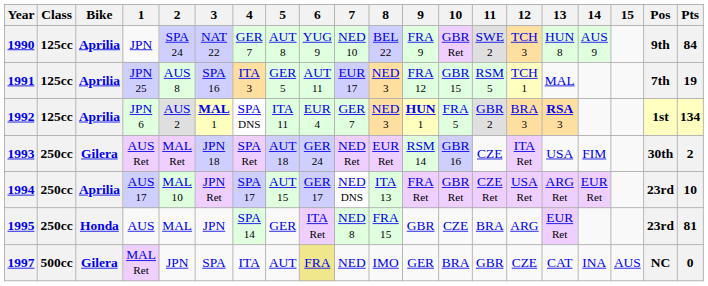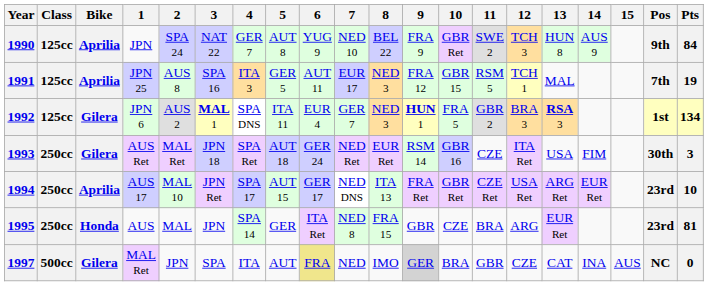 <table class="wikitable" style="text-align:center">
 <tr>
 <th>Year</th>
 <th>Class</th>
 <th>Bike</th>
 <th>1</th>
 <th>2</th>
 <th>3</th>
 <th>4</th>
 <th>5</th>
 <th>6</th>
 <th>7</th>
 <th>8</th>
 <th>9</th>
 <th>10</th>
 <th>11</th>
 <th>12</th>
 <th>13</th>
 <th>14</th>
 <th>15</th>
 <th>Pos</th>
 <th>Pts</th>
 </tr>
 <tr>
 <th align="left"><a href='#'>1990</a></th>
 <th align="left">125cc</th>
 <th align="left"><a href='#'>Aprilia</a></th>
 <td><a href='#'>JPN</a></td>
 <td style="background:#CFCFFF;"><a href='#'>SPA</a><br><small>24</small></td>
 <td style="background:#CFCFFF;"><a href='#'>NAT</a><br><small>22</small></td>
 <td style="background:#DFFFDF;"><a href='#'>GER</a><br><small>7</small></td>
 <td style="background:#DFFFDF;"><a href='#'>AUT</a><br><small>8</small></td>
 <td style="background:#DFFFDF;"><a href='#'>YUG</a><br><small>9</small></td>
 <td style="background:#DFFFDF;"><a href='#'>NED</a><br><small>10</small></td>
 <td style="background:#CFCFFF;"><a href='#'>BEL</a><br><small>22</small></td>
 <td style="background:#DFFFDF;"><a href='#'>FRA</a><br><small>9</small></td>
 <td style="background:#EFCFFF;"><a href='#'>GBR</a><br><small>Ret</small></td>
 <td style="background:#DFDFDF;"><a href='#'>SWE</a><br><small>2</small></td>
 <td style="background:#FFDF9F;"><a href='#'>TCH</a><br><small>3</small></td>
 <td style="background:#DFFFDF;"><a href='#'>HUN</a><br><small>8</small></td>
 <td style="background:#DFFFDF;"><a href='#'>AUS</a><br><small>9</small></td>
 <td></td>
 <th>9th</th>
 <th>84</th>
 </tr>
 <tr>
 <th align="left"><a href='#'>1991</a></th>
 <th align="left">125cc</th>
 <th align="left"><a href='#'>Aprilia</a></th>
 <td style="background:#CFCFFF;"><a href='#'>JPN</a><br><small>25</small></td>
 <td style="background:#DFFFDF;"><a href='#'>AUS</a><br><small>8</small></td>
 <td style="background:#CFCFFF;"><a href='#'>SPA</a><br><small>16</small></td>
 <td style="background:#FFDF9F;"><a href='#'>ITA</a><br><small>3</small></td>
 <td style="background:#DFFFDF;"><a href='#'>GER</a><br><small>5</small></td>
 <td style="background:#DFFFDF;"><a href='#'>AUT</a><br><small>11</small></td>
 <td style="background:#CFCFFF;"><a href='#'>EUR</a><br><small>17</small></td>
 <td style="background:#FFDF9F;"><a href='#'>NED</a><br><small>3</small></td>
 <td style="background:#DFFFDF;"><a href='#'>FRA</a><br><small>12</small></td>
 <td style="background:#DFFFDF;"><a href='#'>GBR</a><br><small>15</small></td>
 <td style="background:#DFFFDF;"><a href='#'>RSM</a><br><small>5</small></td>
 <td style="background:#FFFFBF;"><a href='#'>TCH</a><br><small>1</small></td>
 <td><a href='#'>MAL</a></td>
 <td></td>
 <td></td>
 <th>7th</th>
 <th>19</th>
 </tr>
 <tr>
 <th align="left"><a href='#'>1992</a></th>
 <th align="left">125cc</th>
-<th align="left"><a href='#'>Aprilia</a></th>
+<th align="left"><a href='#'>Gilera</a></th>
 <td style="background:#DFFFDF;"><a href='#'>JPN</a><br><small>6</small></td>
 <td style="background:#DFDFDF;"><a href='#'>AUS</a><br><small>2</small></td>
 <td style="background:#FFFFBF;"><strong><a href='#'>MAL</a></strong><br><small>1</small></td>
 <td style="background:#FFFFFF;"><a href='#'>SPA</a><br><small>DNS</small></td>
 <td style="background:#DFFFDF;"><a href='#'>ITA</a><br><small>11</small></td>
 <td style="background:#DFFFDF;"><a href='#'>EUR</a><br><small>4</small></td>
 <td style="background:#DFFFDF;"><a href='#'>GER</a><br><small>7</small></td>
 <td style="background:#FFDF9F;"><a href='#'>NED</a><br><small>3</small></td>
 <td style="background:#FFFFBF;"><strong><a href='#'>HUN</a></strong><br><small>1</small></td>
 <td style="background:#DFFFDF;"><a href='#'>FRA</a><br><small>5</small></td>
 <td style="background:#DFDFDF;"><a href='#'>GBR</a><br><small>2</small></td>
 <td style="background:#FFDF9F;"><a href='#'>BRA</a><br><small>3</small></td>
 <td style="background:#FFDF9F;"><strong><a href='#'>RSA</a></strong><br><small>3</small></td>
 <td></td>
 <td></td>
 <td style="background:#FFFFBF;"><strong>1st</strong></td>
 <td style="background:#FFFFBF;"><strong>134</strong></td>
 </tr>
 <tr>
 <th align="left"><a href='#'>1993</a></th>
 <th align="left">250cc</th>
 <th align="left"><a href='#'>Gilera</a></th>
 <td style="background:#EFCFFF;"><a href='#'>AUS</a><br><small>Ret</small></td>
 <td style="background:#EFCFFF;"><a href='#'>MAL</a><br><small>Ret</small></td>
 <td style="background:#CFCFFF;"><a href='#'>JPN</a><br><small>18</small></td>
 <td style="background:#EFCFFF;"><a href='#'>SPA</a><br><small>Ret</small></td>
 <td style="background:#CFCFFF;"><a href='#'>AUT</a><br><small>18</small></td>
 <td style="background:#CFCFFF;"><a href='#'>GER</a><br><small>24</small></td>
 <td style="background:#EFCFFF;"><a href='#'>NED</a><br><small>Ret</small></td>
 <td style="background:#EFCFFF;"><a href='#'>EUR</a><br><small>Ret</small></td>
 <td style="background:#DFFFDF;"><a href='#'>RSM</a><br><small>14</small></td>
 <td style="background:#CFCFFF;"><a href='#'>GBR</a><br><small>16</small></td>
 <td><a href='#'>CZE</a></td>
 <td style="background:#EFCFFF;"><a href='#'>ITA</a><br><small>Ret</small></td>
 <td><a href='#'>USA</a></td>
 <td><a href='#'>FIM</a></td>
 <td></td>
 <th>30th</th>
-<th>2</th>
+<th>3</th>
 </tr>
 <tr>
 <th align="left"><a href='#'>1994</a></th>
 <th align="left">250cc</th>
 <th align="left"><a href='#'>Aprilia</a></th>
 <td style="background:#CFCFFF;"><a href='#'>AUS</a><br><small>17</small></td>
 <td style="background:#DFFFDF;"><a href='#'>MAL</a><br><small>10</small></td>
 <td style="background:#EFCFFF;"><a href='#'>JPN</a><br><small>Ret</small></td>
 <td style="background:#CFCFFF;"><a href='#'>SPA</a><br><small>17</small></td>
 <td style="background:#DFFFDF;"><a href='#'>AUT</a><br><small>15</small></td>
 <td style="background:#CFCFFF;"><a href='#'>GER</a><br><small>17</small></td>
 <td style="background:#FFFFFF;"><a href='#'>NED</a><br><small>DNS</small></td>
 <td style="background:#DFFFDF;"><a href='#'>ITA</a><br><small>13</small></td>
 <td style="background:#EFCFFF;"><a href='#'>FRA</a><br><small>Ret</small></td>
 <td style="background:#EFCFFF;"><a href='#'>GBR</a><br><small>Ret</small></td>
 <td style="background:#EFCFFF;"><a href='#'>CZE</a><br><small>Ret</small></td>
 <td style="background:#EFCFFF;"><a href='#'>USA</a><br><small>Ret</small></td>
 <td style="background:#EFCFFF;"><a href='#'>ARG</a><br><small>Ret</small></td>
 <td style="background:#EFCFFF;"><a href='#'>EUR</a><br><small>Ret</small></td>
 <td></td>
 <th>23rd</th>
 <th>10</th>
 </tr>
 <tr>
 <th align="left"><a href='#'>1995</a></th>
 <th align="left">250cc</th>
 <th align="left"><a href='#'>Honda</a></th>
 <td><a href='#'>AUS</a></td>
 <td><a href='#'>MAL</a></td>
 <td><a href='#'>JPN</a></td>
 <td style="background:#DFFFDF;"><a href='#'>SPA</a><br><small>14</small></td>
 <td><a href='#'>GER</a></td>
 <td style="background:#EFCFFF;"><a href='#'>ITA</a><br><small>Ret</small></td>
 <td style="background:#DFFFDF;"><a href='#'>NED</a><br><small>8</small></td>
 <td style="background:#DFFFDF;"><a href='#'>FRA</a><br><small>15</small></td>
 <td><a href='#'>GBR</a></td>
 <td><a href='#'>CZE</a></td>
 <td><a href='#'>BRA</a></td>
 <td><a href='#'>ARG</a></td>
 <td style="background:#EFCFFF;"><a href='#'>EUR</a><br><small>Ret</small></td>
 <td></td>
 <td></td>
 <th>23rd</th>
 <th>81</th>
 </tr>
 <tr>
 <th align="left"><a href='#'>1997</a></th>
 <th align="left">500cc</th>
 <th align="left"><a href='#'>Gilera</a></th>
 <td style="background:#EFCFFF;"><a href='#'>MAL</a><br><small>Ret</small></td>
 <td><a href='#'>JPN</a></td>
 <td><a href='#'>SPA</a></td>
 <td><a href='#'>ITA</a></td>
 <td><a href='#'>AUT</a></td>
 <td style="background: khaki;"><a href='#'>FRA</a></td>
 <td><a href='#'>NED</a></td>
 <td><a href='#'>IMO</a></td>
-<td><a href='#'>GER</a></td>
+<td style="background: lightgrey;"><a href='#'>GER</a></td>
 <td><a href='#'>BRA</a></td>
 <td><a href='#'>GBR</a></td>
 <td><a href='#'>CZE</a></td>
 <td><a href='#'>CAT</a></td>
 <td><a href='#'>INA</a></td>
 <td><a href='#'>AUS</a></td>
 <th>NC</th>
 <th>0</th>
 </tr>
 </table>
